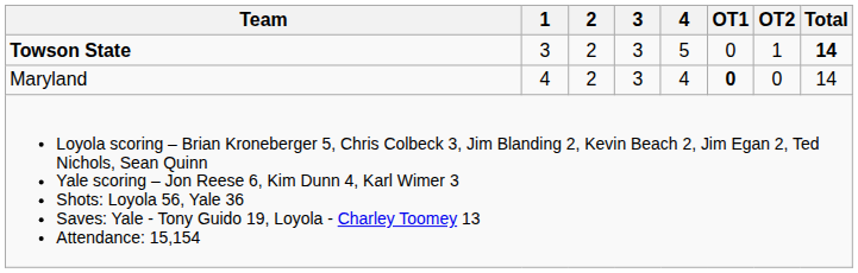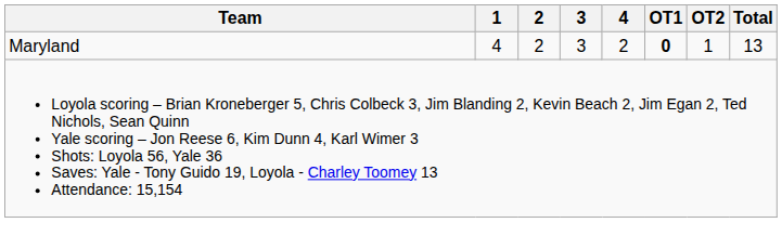 <table class="wikitable" style="text-align:center; max-width:45em">
 <tr>
 <th>Team</th>
 <th style="width:2em">1</th>
 <th style="width:2em">2</th>
 <th style="width:2em">3</th>
 <th style="width:2em">4</th>
 <th style="width:2em">OT1</th>
 <th style="width:2em">OT2</th>
 <th style="width:2em">Total</th>
 </tr>
 <tr>
-<td style="text-align:left"><strong>Towson State</strong></td>
-<td>3</td>
-<td>2</td>
-<td>3</td>
-<td>5</td>
-<td>0</td>
-<td>1</td>
-<td><strong>14</strong></td>
-</tr>
-<tr>
 <td style="text-align:left">Maryland</td>
 <td>4</td>
 <td>2</td>
 <td>3</td>
-<td>4</td>
+<td>2</td>
 <td><strong>0</strong></td>
-<td>0</td>
-<td>14</td>
+<td>1</td>
+<td>13</td>
 </tr>
 <tr>
 <td colspan=8 style="text-align:left; font-size:88%;"><br><ul><li>Loyola scoring – Brian Kroneberger 5, Chris Colbeck 3, Jim Blanding 2, Kevin Beach 2, Jim Egan 2, Ted Nichols, Sean Quinn</li><li>Yale scoring – Jon Reese 6, Kim Dunn 4, Karl Wimer 3</li><li>Shots: Loyola 56, Yale 36</li><li>Saves: Yale - Tony Guido 19, Loyola - <a href='#'>Charley Toomey</a> 13</li><li>Attendance: 15,154</li></ul></td>
 </tr>
 </table>
